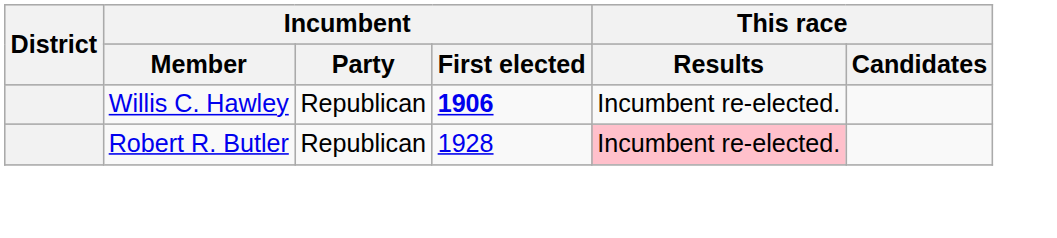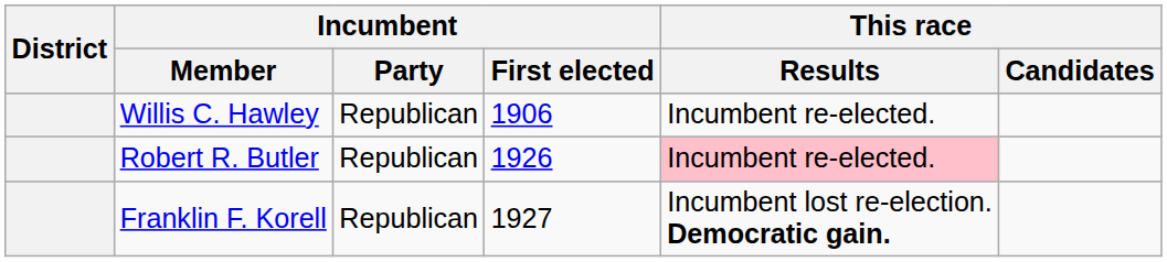 <table class=wikitable>
 <tr>
 <th rowspan=2>District</th>
 <th colspan=3>Incumbent</th>
 <th colspan=2>This race</th>
 </tr>
 <tr>
 <th>Member</th>
 <th>Party</th>
 <th>First elected</th>
 <th>Results</th>
 <th>Candidates</th>
 </tr>
 <tr>
 <th></th>
 <td><a href='#'>Willis C. Hawley</a></td>
 <td>Republican</td>
-<td><strong><a href='#'>1906</a></strong></td>
+<td><a href='#'>1906</a></td>
 <td>Incumbent re-elected.</td>
 <td nowrap></td>
 </tr>
 <tr>
 <th></th>
 <td><a href='#'>Robert R. Butler</a></td>
 <td>Republican</td>
-<td><a href='#'>1928</a></td>
+<td><a href='#'>1926</a></td>
 <td style="background: pink;">Incumbent re-elected.</td>
 <td nowrap></td>
 </tr>
+<tr>
+<th></th>
+<td><a href='#'>Franklin F. Korell</a></td>
+<td>Republican</td>
+<td>1927</td>
+<td>Incumbent lost re-election.<br><strong>Democratic gain.</strong></td>
+<td nowrap></td>
+</tr>
 </table>
